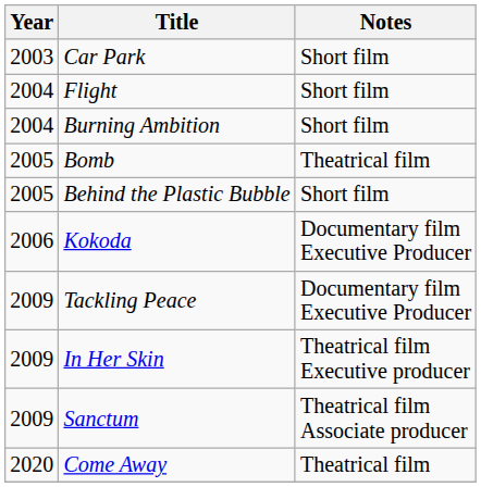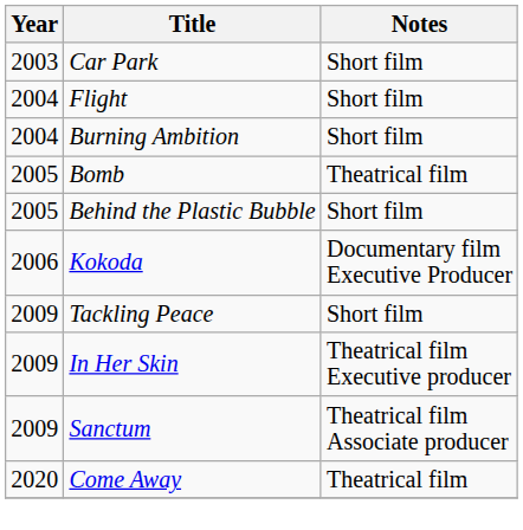 <table class="wikitable sortable">
 <tr>
 <th>Year</th>
 <th>Title</th>
 <th>Notes</th>
 </tr>
 <tr>
 <td>2003</td>
 <td><em>Car Park</em></td>
 <td>Short film</td>
 </tr>
 <tr>
 <td>2004</td>
 <td><em>Flight</em></td>
 <td>Short film</td>
 </tr>
 <tr>
 <td>2004</td>
 <td><em>Burning Ambition</em></td>
 <td>Short film</td>
 </tr>
 <tr>
 <td>2005</td>
 <td><em>Bomb</em></td>
 <td>Theatrical film</td>
 </tr>
 <tr>
 <td>2005</td>
 <td><em>Behind the Plastic Bubble</em></td>
 <td>Short film</td>
 </tr>
 <tr>
 <td>2006</td>
 <td><em><a href='#'>Kokoda</a></em></td>
 <td>Documentary film<br>Executive Producer</td>
 </tr>
 <tr>
 <td>2009</td>
 <td><em>Tackling Peace</em></td>
-<td>Documentary film<br>Executive Producer</td>
+<td>Short film</td>
 </tr>
 <tr>
 <td>2009</td>
 <td><em><a href='#'>In Her Skin</a></em></td>
 <td>Theatrical film<br>Executive producer</td>
 </tr>
 <tr>
 <td>2009</td>
 <td><em><a href='#'>Sanctum</a></em></td>
 <td>Theatrical film<br>Associate producer</td>
 </tr>
 <tr>
 <td>2020</td>
 <td><em><a href='#'>Come Away</a></em></td>
 <td>Theatrical film</td>
 </tr>
 <tr>
 </tr>
 </table>
